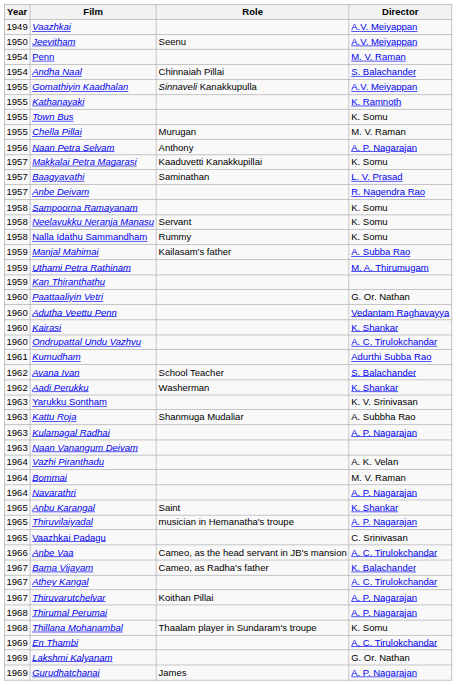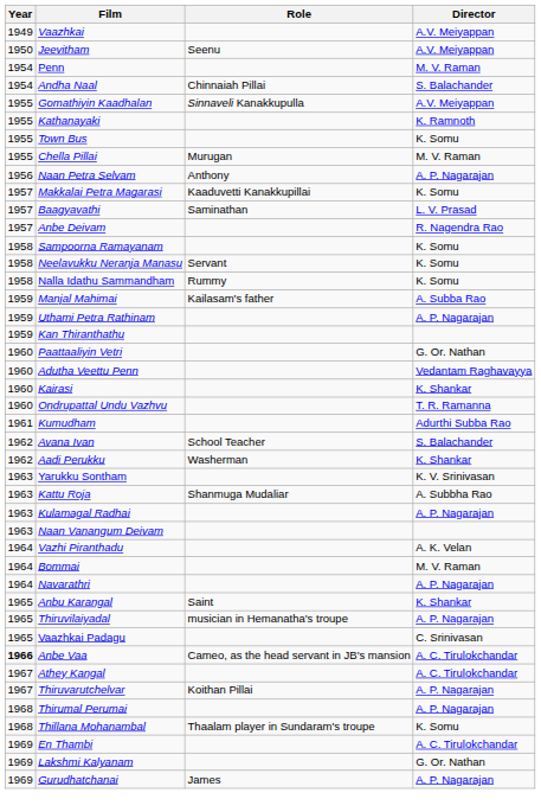 <table class="wikitable" style="font-size: 90%;">
 <tr>
 <th>Year</th>
 <th>Film</th>
 <th>Role</th>
 <th>Director</th>
 </tr>
 <tr>
 <td>1949</td>
 <td><a href='#'><em>Vaazhkai</em></a></td>
 <td></td>
 <td><a href='#'>A.V. Meiyappan</a></td>
 </tr>
 <tr>
 <td>1950</td>
 <td><a href='#'><em>Jeevitham</em></a></td>
 <td>Seenu</td>
 <td><a href='#'>A.V. Meiyappan</a></td>
 </tr>
 <tr>
 <td>1954</td>
 <td><a href='#'>Penn</a></td>
 <td></td>
 <td><a href='#'>M. V. Raman</a></td>
 </tr>
 <tr>
 <td>1954</td>
 <td><em><a href='#'>Andha Naal</a></em></td>
 <td>Chinnaiah Pillai</td>
 <td><a href='#'>S. Balachander</a></td>
 </tr>
 <tr>
 <td>1955</td>
 <td><em><a href='#'>Gomathiyin Kaadhalan</a></em></td>
 <td><em>Sinnaveli</em> Kanakkupulla</td>
 <td><a href='#'>A.V. Meiyappan</a></td>
 </tr>
 <tr>
 <td>1955</td>
 <td><em><a href='#'>Kathanayaki</a></em></td>
 <td></td>
 <td><a href='#'>K. Ramnoth</a></td>
 </tr>
 <tr>
 <td>1955</td>
 <td><em><a href='#'>Town Bus</a></em></td>
 <td></td>
 <td>K. Somu</td>
 </tr>
 <tr>
 <td>1955</td>
 <td><em><a href='#'>Chella Pillai</a></em></td>
 <td>Murugan</td>
 <td>M. V. Raman</td>
 </tr>
 <tr>
 <td>1956</td>
 <td><em><a href='#'>Naan Petra Selvam</a></em></td>
 <td>Anthony</td>
 <td><a href='#'>A. P. Nagarajan</a></td>
 </tr>
 <tr>
 <td>1957</td>
 <td><em><a href='#'>Makkalai Petra Magarasi</a></em></td>
 <td>Kaaduvetti Kanakkupillai</td>
 <td>K. Somu</td>
 </tr>
 <tr>
 <td>1957</td>
 <td><em><a href='#'>Baagyavathi</a></em></td>
 <td>Saminathan</td>
 <td><a href='#'>L. V. Prasad</a></td>
 </tr>
 <tr>
 <td>1957</td>
 <td><em><a href='#'>Anbe Deivam</a></em></td>
 <td></td>
 <td><a href='#'>R. Nagendra Rao</a></td>
 </tr>
 <tr>
 <td>1958</td>
 <td><a href='#'><em>Sampoorna Ramayanam</em></a></td>
 <td></td>
 <td>K. Somu</td>
 </tr>
 <tr>
 <td>1958</td>
 <td><em><a href='#'>Neelavukku Neranja Manasu</a></em></td>
 <td>Servant</td>
 <td>K. Somu</td>
 </tr>
 <tr>
 <td>1958</td>
 <td><a href='#'>Nalla Idathu Sammandham</a></td>
 <td>Rummy</td>
 <td>K. Somu</td>
 </tr>
 <tr>
 <td>1959</td>
 <td><em><a href='#'>Manjal Mahimai</a></em></td>
 <td>Kailasam's father</td>
 <td><a href='#'>A. Subba Rao</a></td>
 </tr>
 <tr>
 <td>1959</td>
 <td><em><a href='#'>Uthami Petra Rathinam</a></em></td>
 <td></td>
-<td><a href='#'>M. A. Thirumugam</a></td>
+<td><a href='#'>A. P. Nagarajan</a></td>
 </tr>
 <tr>
 <td>1959</td>
 <td><em><a href='#'>Kan Thiranthathu</a></em></td>
 <td></td>
 <td></td>
 </tr>
 <tr>
 <td>1960</td>
 <td><em><a href='#'>Paattaaliyin Vetri</a></em></td>
 <td></td>
 <td>G. Or. Nathan</td>
 </tr>
 <tr>
 <td>1960</td>
 <td><em><a href='#'>Adutha Veettu Penn</a></em></td>
 <td></td>
 <td><a href='#'>Vedantam Raghavayya</a></td>
 </tr>
 <tr>
 <td>1960</td>
 <td><em><a href='#'>Kairasi</a></em></td>
 <td></td>
 <td><a href='#'>K. Shankar</a></td>
 </tr>
 <tr>
 <td>1960</td>
 <td><em><a href='#'>Ondrupattal Undu Vazhvu</a></em></td>
 <td></td>
-<td><a href='#'>A. C. Tirulokchandar</a></td>
+<td><a href='#'>T. R. Ramanna</a></td>
 </tr>
 <tr>
 <td>1961</td>
 <td><em><a href='#'>Kumudham</a></em></td>
 <td></td>
 <td><a href='#'>Adurthi Subba Rao</a></td>
 </tr>
 <tr>
 <td>1962</td>
 <td><em><a href='#'>Avana Ivan</a></em></td>
 <td>School Teacher</td>
 <td><a href='#'>S. Balachander</a></td>
 </tr>
 <tr>
 <td>1962</td>
 <td><a href='#'><em>Aadi Perukku</em></a></td>
 <td>Washerman</td>
 <td><a href='#'>K. Shankar</a></td>
 </tr>
 <tr>
 <td>1963</td>
 <td><a href='#'>Yarukku Sontham</a></td>
 <td></td>
 <td>K. V. Srinivasan</td>
 </tr>
 <tr>
 <td>1963</td>
 <td><em><a href='#'>Kattu Roja</a></em></td>
 <td>Shanmuga Mudaliar</td>
 <td>A. Subbha Rao</td>
 </tr>
 <tr>
 <td>1963</td>
 <td><em><a href='#'>Kulamagal Radhai</a></em></td>
 <td></td>
 <td><a href='#'>A. P. Nagarajan</a></td>
 </tr>
 <tr>
 <td>1963</td>
 <td><em><a href='#'>Naan Vanangum Deivam</a></em></td>
 <td></td>
 </tr>
 <tr>
 <td>1964</td>
 <td><em><a href='#'>Vazhi Piranthadu</a></em></td>
 <td></td>
 <td>A. K. Velan</td>
 </tr>
 <tr>
 <td>1964</td>
 <td><em><a href='#'>Bommai</a></em></td>
 <td></td>
 <td>M. V. Raman</td>
 </tr>
 <tr>
 <td>1964</td>
 <td><a href='#'><em>Navarathri</em></a></td>
 <td></td>
 <td><a href='#'>A. P. Nagarajan</a></td>
 </tr>
 <tr>
 <td>1965</td>
 <td><em><a href='#'>Anbu Karangal</a></em></td>
 <td>Saint</td>
 <td><a href='#'>K. Shankar</a></td>
 </tr>
 <tr>
 <td>1965</td>
 <td><em><a href='#'>Thiruvilaiyadal</a></em></td>
 <td>musician in Hemanatha's troupe</td>
 <td><a href='#'>A. P. Nagarajan</a></td>
 </tr>
 <tr>
 <td>1965</td>
 <td><a href='#'>Vaazhkai Padagu</a></td>
 <td></td>
 <td>C. Srinivasan</td>
 </tr>
 <tr>
-<td>1966</td>
+<td><strong>1966</strong></td>
 <td><em><a href='#'>Anbe Vaa</a></em></td>
 <td>Cameo, as the head servant in JB's mansion</td>
 <td><a href='#'>A. C. Tirulokchandar</a></td>
-</tr>
-<tr>
-<td>1967</td>
-<td><em><a href='#'>Bama Vijayam</a></em></td>
-<td>Cameo, as Radha's father</td>
-<td><a href='#'>K. Balachander</a></td>
 </tr>
 <tr>
 <td>1967</td>
 <td><em><a href='#'>Athey Kangal</a></em></td>
 <td></td>
 <td><a href='#'>A. C. Tirulokchandar</a></td>
 </tr>
 <tr>
 <td>1967</td>
 <td><em><a href='#'>Thiruvarutchelvar</a></em></td>
 <td>Koithan Pillai</td>
 <td><a href='#'>A. P. Nagarajan</a></td>
 </tr>
 <tr>
 <td>1968</td>
 <td><em><a href='#'>Thirumal Perumai</a></em></td>
 <td></td>
 <td><a href='#'>A. P. Nagarajan</a></td>
 </tr>
 <tr>
 <td>1968</td>
 <td><em><a href='#'>Thillana Mohanambal</a></em></td>
 <td>Thaalam player in Sundaram's troupe</td>
 <td>K. Somu</td>
 </tr>
 <tr>
 <td>1969</td>
 <td><em><a href='#'>En Thambi</a></em></td>
 <td></td>
 <td><a href='#'>A. C. Tirulokchandar</a></td>
 </tr>
 <tr>
 <td>1969</td>
 <td><a href='#'><em>Lakshmi Kalyanam</em></a></td>
 <td></td>
 <td>G. Or. Nathan</td>
 </tr>
 <tr>
 <td>1969</td>
 <td><em><a href='#'>Gurudhatchanai</a></em></td>
 <td>James</td>
 <td><a href='#'>A. P. Nagarajan</a></td>
 </tr>
 </table>
